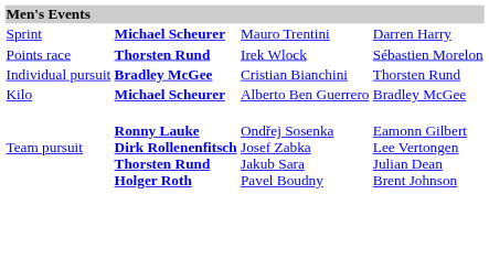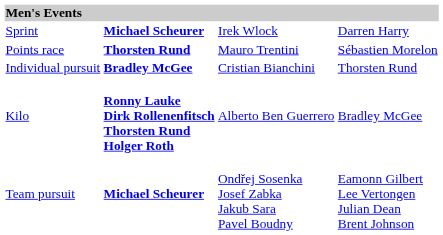 <table>
 <tr bgcolor="#cccccc">
 <td colspan=4><strong>Men's Events</strong></td>
 </tr>
 <tr>
 <td><a href='#'>Sprint</a> <br></td>
 <td><strong><a href='#'>Michael Scheurer</a><br><small></small></strong></td>
-<td><a href='#'>Mauro Trentini</a><br><small></small></td>
+<td><a href='#'>Irek Wlock</a><br><small></small></td>
 <td><a href='#'>Darren Harry</a><br><small></small></td>
 </tr>
 <tr>
 <td><a href='#'>Points race</a> <br></td>
 <td><strong><a href='#'>Thorsten Rund</a><br><small></small></strong></td>
-<td><a href='#'>Irek Wlock</a><br><small></small></td>
+<td><a href='#'>Mauro Trentini</a><br><small></small></td>
 <td><a href='#'>Sébastien Morelon</a><br><small></small></td>
 </tr>
 <tr>
 <td><a href='#'>Individual pursuit</a> <br></td>
 <td><strong><a href='#'>Bradley McGee</a><br><small></small></strong></td>
 <td><a href='#'>Cristian Bianchini</a><br><small></small></td>
 <td><a href='#'>Thorsten Rund</a><br><small></small></td>
 </tr>
 <tr>
 <td><a href='#'>Kilo</a> <br></td>
-<td><strong><a href='#'>Michael Scheurer</a><br><small></small></strong></td>
+<td><strong><br><a href='#'>Ronny Lauke</a><br><a href='#'>Dirk Rollenenfitsch</a><br><a href='#'>Thorsten Rund</a><br><a href='#'>Holger Roth</a></strong></td>
 <td><a href='#'>Alberto Ben Guerrero</a><br><small></small></td>
 <td><a href='#'>Bradley McGee</a><br><small></small></td>
 </tr>
 <tr>
 <td><a href='#'>Team pursuit</a> <br></td>
-<td><strong><br><a href='#'>Ronny Lauke</a><br><a href='#'>Dirk Rollenenfitsch</a><br><a href='#'>Thorsten Rund</a><br><a href='#'>Holger Roth</a></strong></td>
+<td><strong><a href='#'>Michael Scheurer</a><br><small></small></strong></td>
 <td><br><a href='#'>Ondřej Sosenka</a><br><a href='#'>Josef Zabka</a><br><a href='#'>Jakub Sara</a><br><a href='#'>Pavel Boudny</a></td>
 <td><br><a href='#'>Eamonn Gilbert</a><br><a href='#'>Lee Vertongen</a><br><a href='#'>Julian Dean</a><br><a href='#'>Brent Johnson</a></td>
 </tr>
 </table>
